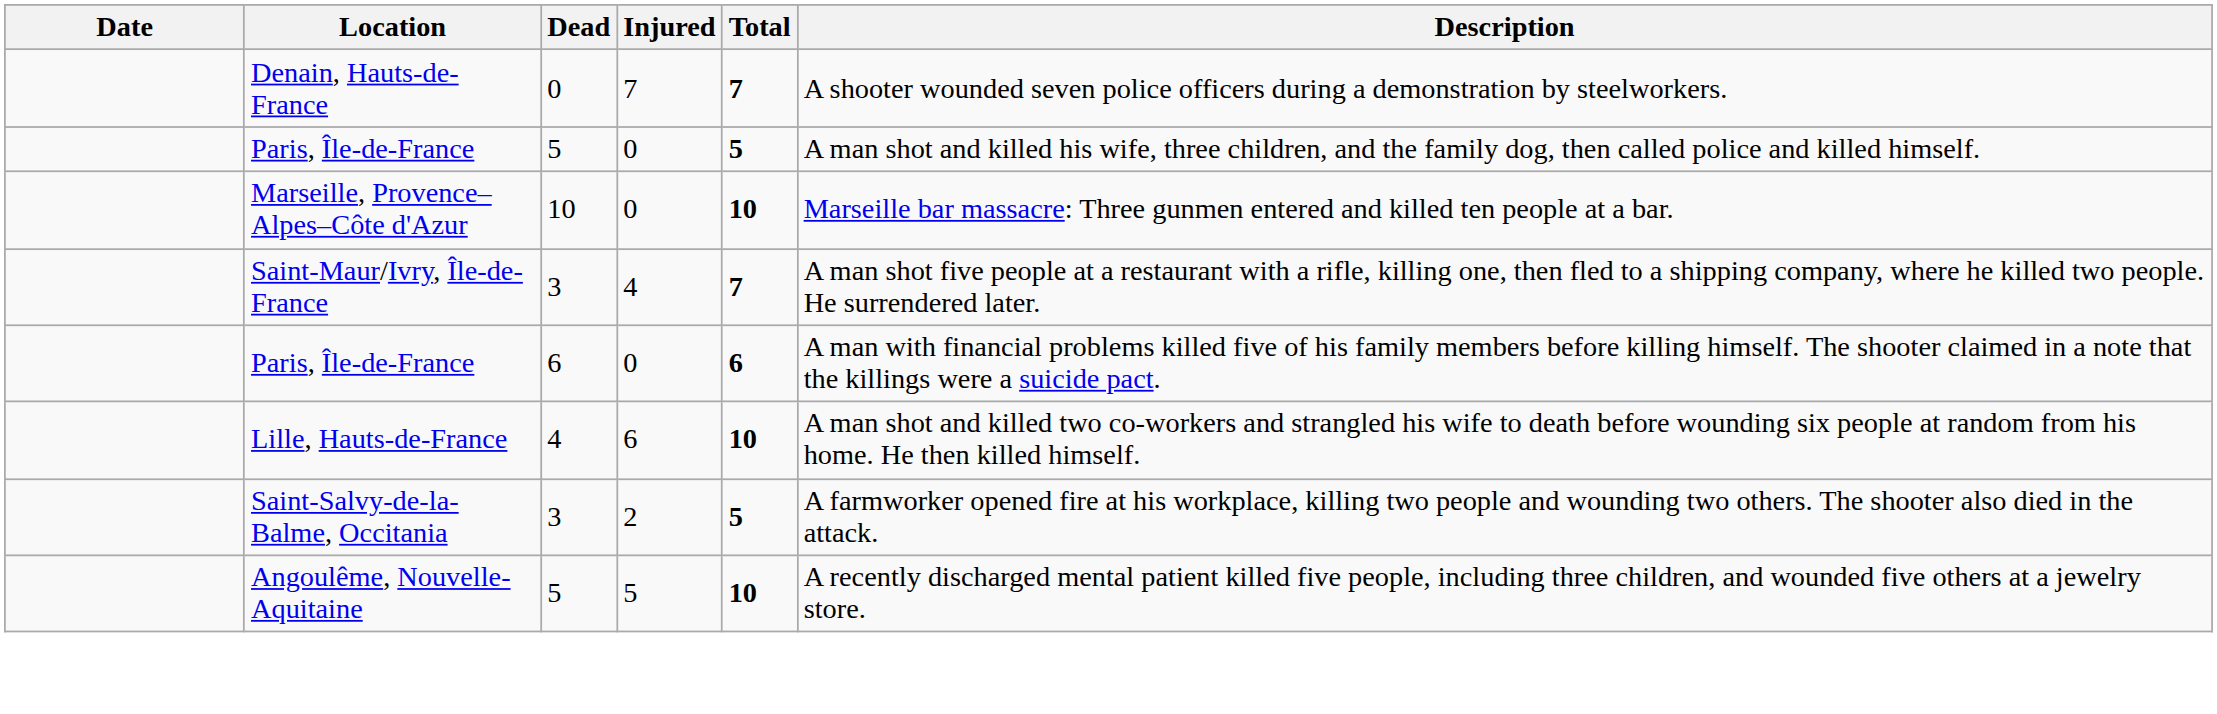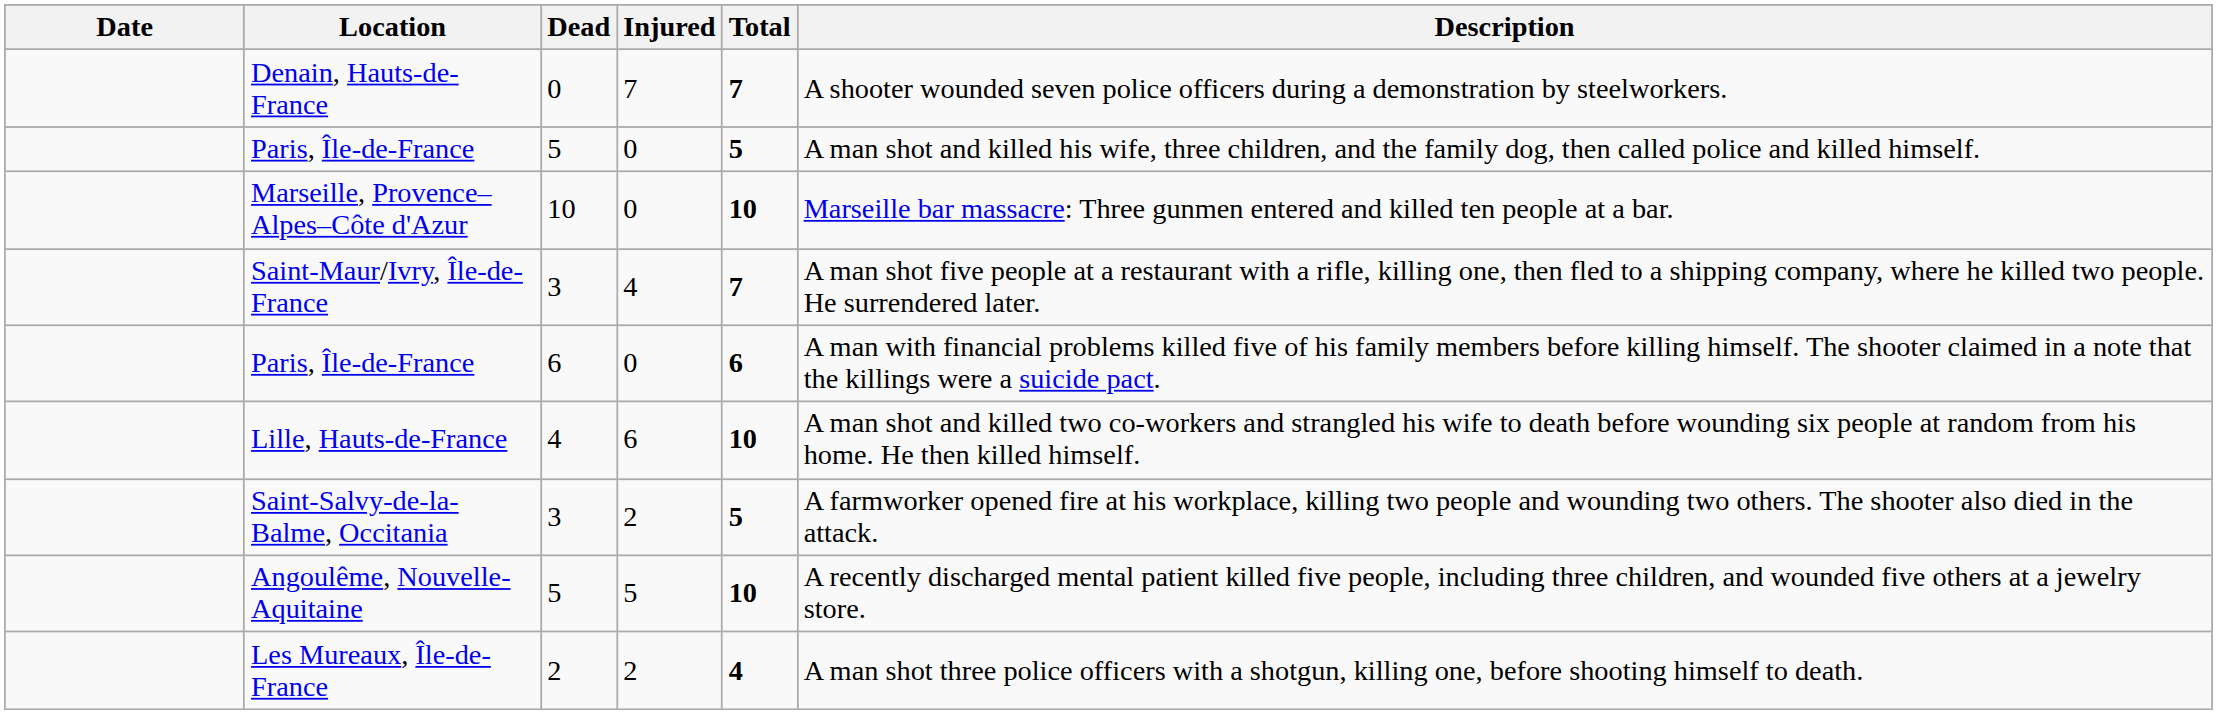 <table class="wikitable sortable">
 <tr>
 <th scope="col" style="width: 8rem;">Date</th>
 <th scope="col" style="width: 10rem;">Location</th>
 <th data-sort-type=number>Dead</th>
 <th data-sort-type=number>Injured</th>
 <th data-sort-type=number>Total</th>
 <th class=unsortable>Description</th>
 </tr>
 <tr>
 <td></td>
 <td><a href='#'>Denain</a>, <a href='#'>Hauts-de-France</a></td>
 <td>0</td>
 <td>7</td>
 <td><strong>7</strong></td>
 <td>A shooter wounded seven police officers during a demonstration by steelworkers.</td>
 </tr>
 <tr>
 <td></td>
 <td><a href='#'>Paris</a>, <a href='#'>Île-de-France</a></td>
 <td>5</td>
 <td>0</td>
 <td><strong>5</strong></td>
 <td>A man shot and killed his wife, three children, and the family dog, then called police and killed himself.</td>
 </tr>
 <tr>
 <td></td>
 <td><a href='#'>Marseille</a>, <a href='#'>Provence–Alpes–Côte d'Azur</a></td>
 <td>10</td>
 <td>0</td>
 <td><strong>10</strong></td>
 <td><a href='#'>Marseille bar massacre</a>: Three gunmen entered and killed ten people at a bar.</td>
 </tr>
 <tr>
 <td></td>
 <td><a href='#'>Saint-Maur</a>/<a href='#'>Ivry</a>, <a href='#'>Île-de-France</a></td>
 <td>3</td>
 <td>4</td>
 <td><strong>7</strong></td>
 <td>A man shot five people at a restaurant with a rifle, killing one, then fled to a shipping company, where he killed two people. He surrendered later.</td>
 </tr>
 <tr>
 <td></td>
 <td><a href='#'>Paris</a>, <a href='#'>Île-de-France</a></td>
 <td>6</td>
 <td>0</td>
 <td><strong>6</strong></td>
 <td>A man with financial problems killed five of his family members before killing himself. The shooter claimed in a note that the killings were a <a href='#'>suicide pact</a>.</td>
 </tr>
 <tr>
 <td></td>
 <td><a href='#'>Lille</a>, <a href='#'>Hauts-de-France</a></td>
 <td>4</td>
 <td>6</td>
 <td><strong>10</strong></td>
 <td>A man shot and killed two co-workers and strangled his wife to death before wounding six people at random from his home. He then killed himself.</td>
 </tr>
 <tr>
 <td></td>
 <td><a href='#'>Saint-Salvy-de-la-Balme</a>, <a href='#'>Occitania</a></td>
 <td>3</td>
 <td>2</td>
 <td><strong>5</strong></td>
 <td>A farmworker opened fire at his workplace, killing two people and wounding two others. The shooter also died in the attack.</td>
 </tr>
 <tr>
 <td></td>
 <td><a href='#'>Angoulême</a>, <a href='#'>Nouvelle-Aquitaine</a></td>
 <td>5</td>
 <td>5</td>
 <td><strong>10</strong></td>
 <td>A recently discharged mental patient killed five people, including three children, and wounded five others at a jewelry store.</td>
 </tr>
+<tr>
+<td></td>
+<td><a href='#'>Les Mureaux</a>, <a href='#'>Île-de-France</a></td>
+<td>2</td>
+<td>2</td>
+<td><strong>4</strong></td>
+<td>A man shot three police officers with a shotgun, killing one, before shooting himself to death.</td>
+</tr>
 </table>
